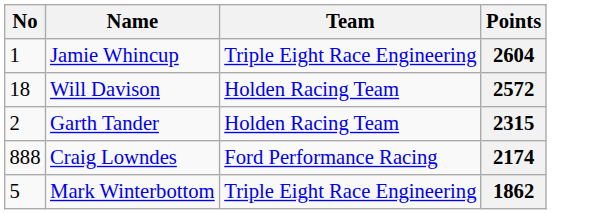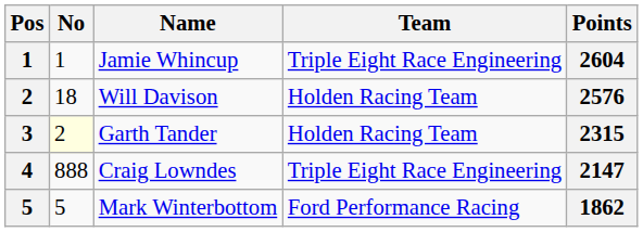 <table class="wikitable" style="font-size: 95%;">
 <tr>
+<th>Pos</th>
 <th>No</th>
 <th>Name</th>
 <th>Team</th>
 <th>Points</th>
 </tr>
 <tr>
+<th>1</th>
 <td>1</td>
 <td><a href='#'>Jamie Whincup</a></td>
 <td><a href='#'>Triple Eight Race Engineering</a></td>
 <th>2604</th>
 </tr>
 <tr>
+<th>2</th>
 <td>18</td>
 <td><a href='#'>Will Davison</a></td>
 <td><a href='#'>Holden Racing Team</a></td>
-<th>2572</th>
+<th>2576</th>
 </tr>
 <tr>
-<td>2</td>
+<th>3</th>
+<td style="background: lightyellow;">2</td>
 <td><a href='#'>Garth Tander</a></td>
 <td><a href='#'>Holden Racing Team</a></td>
 <th>2315</th>
 </tr>
 <tr>
+<th>4</th>
 <td>888</td>
 <td><a href='#'>Craig Lowndes</a></td>
-<td><a href='#'>Ford Performance Racing</a></td>
-<th>2174</th>
+<td><a href='#'>Triple Eight Race Engineering</a></td>
+<th>2147</th>
 </tr>
 <tr>
+<th>5</th>
 <td>5</td>
 <td><a href='#'>Mark Winterbottom</a></td>
-<td><a href='#'>Triple Eight Race Engineering</a></td>
+<td><a href='#'>Ford Performance Racing</a></td>
 <th>1862</th>
 </tr>
 </table>
